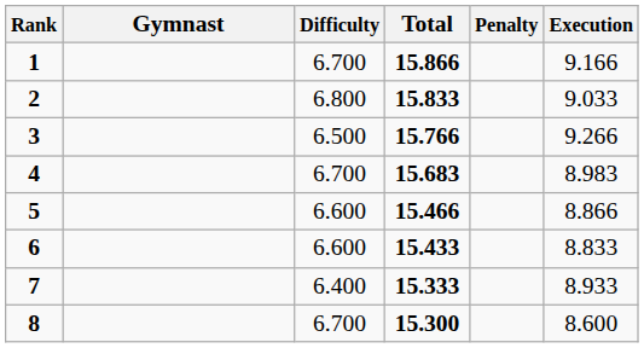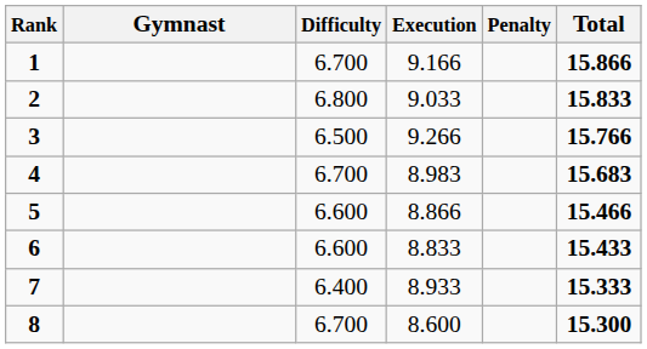 <table class="wikitable sortable" style="text-align:center;">
 <tr>
 <th scope="col"  style="width:15px;"><small>Rank</small></th>
 <th scope="col"  style="width:150px;">Gymnast</th>
 <th scope="col"  style="width:50px;"><small>Difficulty</small></th>
+<th scope="col"  style="width:50px;"><small>Execution</small></th>
+<th scope="col"  style="width:20px;"><small>Penalty</small></th>
 <th scope="col"  style="width:50px;">Total</th>
-<th scope="col"  style="width:20px;"><small>Penalty</small></th>
-<th scope="col"  style="width:50px;"><small>Execution</small></th>
 </tr>
 <tr>
 <td scope=row style="text-align:center"><strong>1</strong></td>
 <td align=left></td>
 <td>6.700</td>
+<td>9.166</td>
+<td></td>
 <td><strong>15.866</strong></td>
-<td></td>
-<td>9.166</td>
 </tr>
 <tr>
 <td scope="row" style="text-align:center"><strong>2</strong></td>
 <td align="left"></td>
 <td>6.800</td>
+<td>9.033</td>
+<td></td>
 <td><strong>15.833</strong></td>
-<td></td>
-<td>9.033</td>
 </tr>
 <tr>
 <td scope="row" style="text-align:center"><strong>3</strong></td>
 <td align="left"></td>
 <td>6.500</td>
+<td>9.266</td>
+<td></td>
 <td><strong>15.766</strong></td>
-<td></td>
-<td>9.266</td>
 </tr>
 <tr>
 <td scope="row" style="text-align:center"><strong>4</strong></td>
 <td align="left"></td>
 <td>6.700</td>
+<td>8.983</td>
+<td></td>
 <td><strong>15.683</strong></td>
-<td></td>
-<td>8.983</td>
 </tr>
 <tr>
 <td scope="row" style="text-align:center"><strong>5</strong></td>
 <td align="left"></td>
 <td>6.600</td>
+<td>8.866</td>
+<td></td>
 <td><strong>15.466</strong></td>
-<td></td>
-<td>8.866</td>
 </tr>
 <tr>
 <td scope="row" style="text-align:center"><strong>6</strong></td>
 <td align="left"></td>
 <td>6.600</td>
+<td>8.833</td>
+<td></td>
 <td><strong>15.433</strong></td>
-<td></td>
-<td>8.833</td>
 </tr>
 <tr>
 <td scope="row" style="text-align:center"><strong>7</strong></td>
 <td align="left"></td>
 <td>6.400</td>
+<td>8.933</td>
+<td></td>
 <td><strong>15.333</strong></td>
-<td></td>
-<td>8.933</td>
 </tr>
 <tr>
 <td scope="row" style="text-align:center"><strong>8</strong></td>
 <td align="left"></td>
 <td>6.700</td>
+<td>8.600</td>
+<td></td>
 <td><strong>15.300</strong></td>
-<td></td>
-<td>8.600</td>
 </tr>
 </table>
